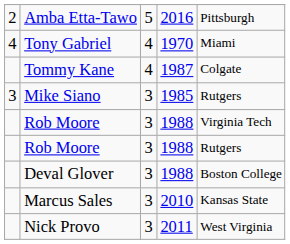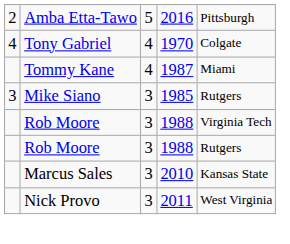 <table class="wikitable">
 <tr>
 </tr>
 <tr>
 <td>2</td>
 <td><a href='#'>Amba Etta-Tawo</a></td>
 <td>5</td>
 <td><a href='#'>2016</a></td>
 <td style="font-size:80%;">Pittsburgh</td>
 </tr>
 <tr>
 <td>4</td>
 <td><a href='#'>Tony Gabriel</a></td>
 <td>4</td>
 <td><a href='#'>1970</a></td>
-<td style="font-size:80%;">Miami</td>
+<td style="font-size:80%;">Colgate</td>
 </tr>
 <tr>
 <td></td>
 <td><a href='#'>Tommy Kane</a></td>
 <td>4</td>
 <td><a href='#'>1987</a></td>
-<td style="font-size:80%;">Colgate</td>
+<td style="font-size:80%;">Miami</td>
 </tr>
 <tr>
 <td>3</td>
 <td><a href='#'>Mike Siano</a></td>
 <td>3</td>
 <td><a href='#'>1985</a></td>
 <td style="font-size:80%;">Rutgers</td>
 </tr>
 <tr>
 <td></td>
 <td><a href='#'>Rob Moore</a></td>
 <td>3</td>
 <td><a href='#'>1988</a></td>
 <td style="font-size:80%;">Virginia Tech</td>
 </tr>
 <tr>
 <td></td>
 <td><a href='#'>Rob Moore</a></td>
 <td>3</td>
 <td><a href='#'>1988</a></td>
 <td style="font-size:80%;">Rutgers</td>
 </tr>
 <tr>
 <td></td>
-<td>Deval Glover</td>
-<td>3</td>
-<td><a href='#'>1988</a></td>
-<td style="font-size:80%;">Boston College</td>
-</tr>
-<tr>
-<td></td>
 <td>Marcus Sales</td>
 <td>3</td>
 <td><a href='#'>2010</a></td>
 <td style="font-size:80%;">Kansas State</td>
 </tr>
 <tr>
 <td></td>
 <td>Nick Provo</td>
 <td>3</td>
 <td><a href='#'>2011</a></td>
 <td style="font-size:80%;">West Virginia</td>
 </tr>
 </table>
